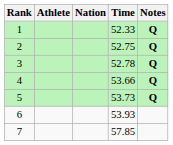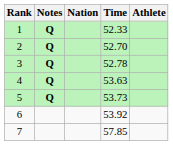 <table class="wikitable sortable" style="text-align:center">
 <tr>
 <th>Rank</th>
-<th>Athlete</th>
+<th>Notes</th>
 <th>Nation</th>
 <th>Time</th>
-<th>Notes</th>
+<th>Athlete</th>
 </tr>
 <tr bgcolor=#bbf3bb>
 <td>1</td>
-<td align=left></td>
+<td><strong>Q</strong></td>
 <td align=left></td>
 <td>52.33</td>
-<td><strong>Q</strong></td>
+<td align=left></td>
 </tr>
 <tr bgcolor=#bbf3bb>
 <td>2</td>
+<td><strong>Q</strong></td>
 <td align=left></td>
+<td>52.70</td>
 <td align=left></td>
-<td>52.75</td>
-<td><strong>Q</strong></td>
 </tr>
 <tr bgcolor=#bbf3bb>
 <td>3</td>
-<td align=left></td>
+<td><strong>Q</strong></td>
 <td align=left></td>
 <td>52.78</td>
-<td><strong>Q</strong></td>
+<td align=left></td>
 </tr>
 <tr bgcolor=#bbf3bb>
 <td>4</td>
+<td><strong>Q</strong></td>
 <td align=left></td>
+<td>53.63</td>
 <td align=left></td>
-<td>53.66</td>
-<td><strong>Q</strong></td>
 </tr>
 <tr bgcolor=#bbf3bb>
 <td>5</td>
-<td align=left></td>
+<td><strong>Q</strong></td>
 <td align=left></td>
 <td>53.73</td>
-<td><strong>Q</strong></td>
+<td align=left></td>
 </tr>
 <tr>
 <td>6</td>
+<td></td>
 <td align=left></td>
+<td>53.92</td>
 <td align=left></td>
-<td>53.93</td>
-<td></td>
 </tr>
 <tr>
 <td>7</td>
-<td align=left></td>
+<td></td>
 <td align=left></td>
 <td>57.85</td>
-<td></td>
+<td align=left></td>
 </tr>
 </table>
